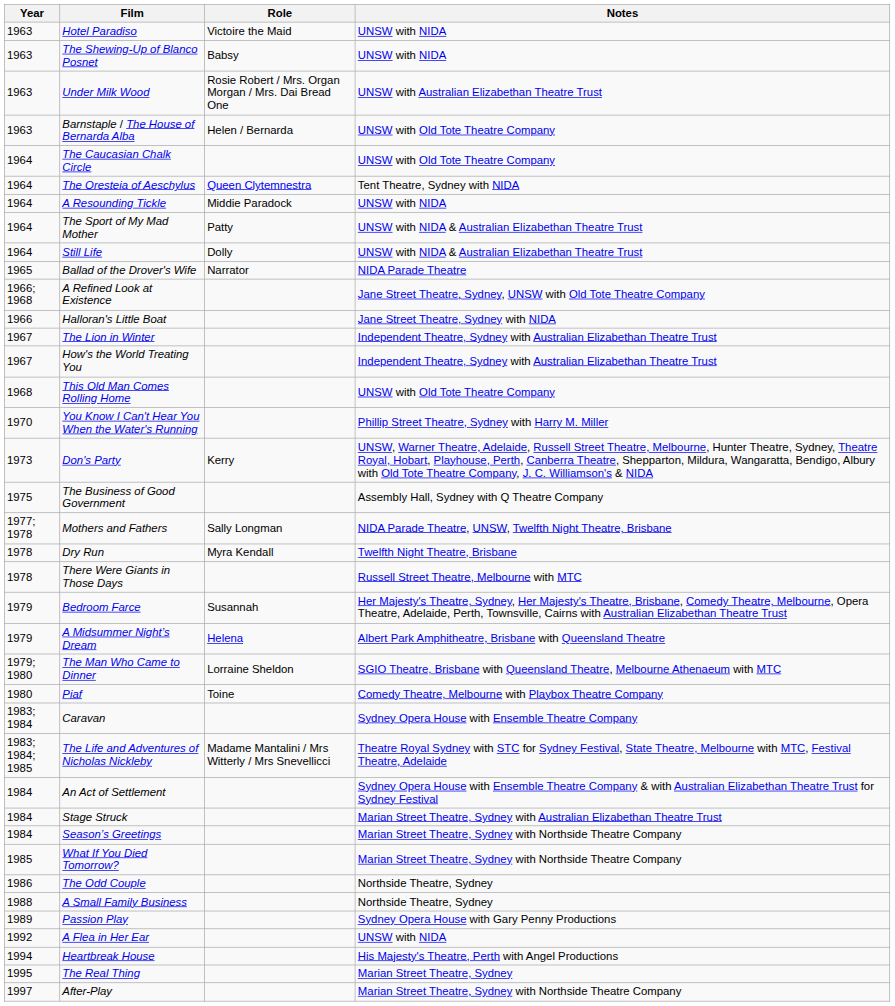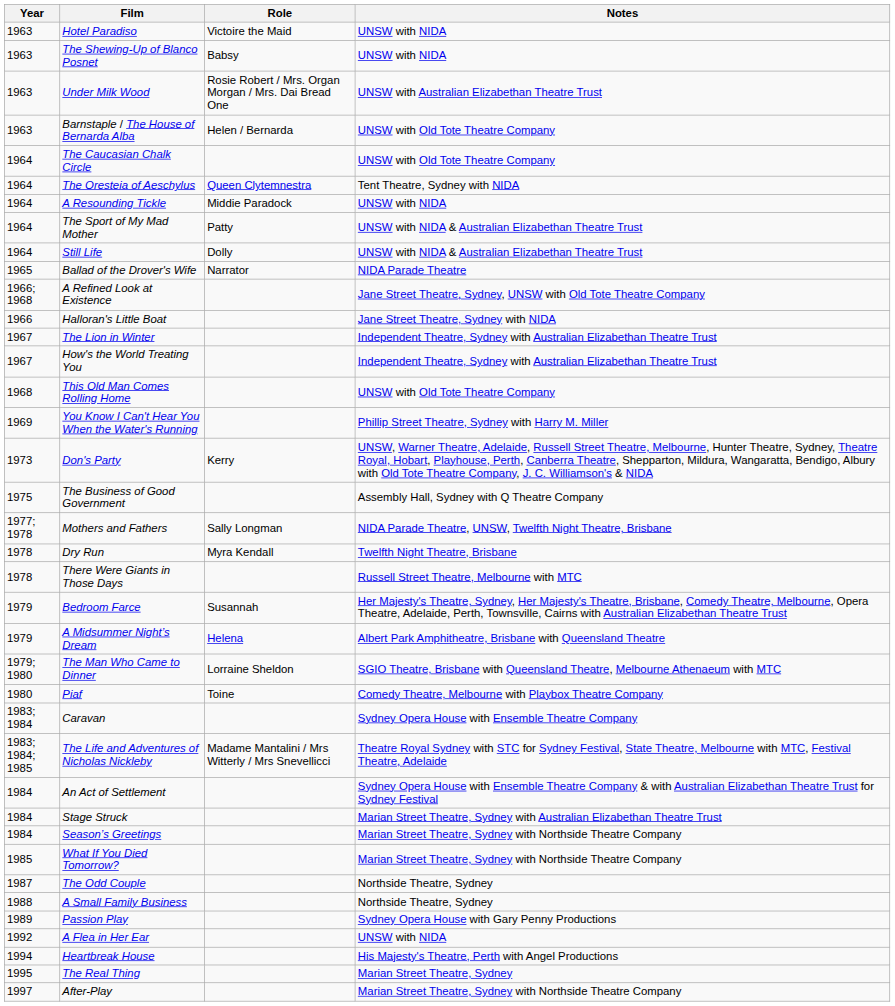 <table class="wikitable">
 <tr>
 <th>Year</th>
 <th>Film</th>
 <th>Role</th>
 <th>Notes</th>
 </tr>
 <tr>
 <td>1963</td>
 <td><em><a href='#'>Hotel Paradiso</a></em></td>
 <td>Victoire the Maid</td>
 <td><a href='#'>UNSW</a> with <a href='#'>NIDA</a></td>
 </tr>
 <tr>
 <td>1963</td>
 <td><em><a href='#'>The Shewing-Up of Blanco Posnet</a></em></td>
 <td>Babsy</td>
 <td><a href='#'>UNSW</a> with <a href='#'>NIDA</a></td>
 </tr>
 <tr>
 <td>1963</td>
 <td><em><a href='#'>Under Milk Wood</a></em></td>
 <td>Rosie Robert / Mrs. Organ Morgan / Mrs. Dai Bread One</td>
 <td><a href='#'>UNSW</a> with <a href='#'>Australian Elizabethan Theatre Trust</a></td>
 </tr>
 <tr>
 <td>1963</td>
 <td><em>Barnstaple</em> / <em><a href='#'>The House of Bernarda Alba</a></em></td>
 <td>Helen / Bernarda</td>
 <td><a href='#'>UNSW</a> with <a href='#'>Old Tote Theatre Company</a></td>
 </tr>
 <tr>
 <td>1964</td>
 <td><em><a href='#'>The Caucasian Chalk Circle</a></em></td>
 <td></td>
 <td><a href='#'>UNSW</a> with <a href='#'>Old Tote Theatre Company</a></td>
 </tr>
 <tr>
 <td>1964</td>
 <td><em><a href='#'>The Oresteia of Aeschylus</a></em></td>
 <td><a href='#'>Queen Clytemnestra</a></td>
 <td>Tent Theatre, Sydney with <a href='#'>NIDA</a></td>
 </tr>
 <tr>
 <td>1964</td>
 <td><em><a href='#'>A Resounding Tickle</a></em></td>
 <td>Middie Paradock</td>
 <td><a href='#'>UNSW</a> with <a href='#'>NIDA</a></td>
 </tr>
 <tr>
 <td>1964</td>
 <td><em>The Sport of My Mad Mother</em></td>
 <td>Patty</td>
 <td><a href='#'>UNSW</a> with <a href='#'>NIDA</a> & <a href='#'>Australian Elizabethan Theatre Trust</a></td>
 </tr>
 <tr>
 <td>1964</td>
 <td><em><a href='#'>Still Life</a></em></td>
 <td>Dolly</td>
 <td><a href='#'>UNSW</a> with <a href='#'>NIDA</a> & <a href='#'>Australian Elizabethan Theatre Trust</a></td>
 </tr>
 <tr>
 <td>1965</td>
 <td><em>Ballad of the Drover's Wife</em></td>
 <td>Narrator</td>
 <td><a href='#'>NIDA Parade Theatre</a></td>
 </tr>
 <tr>
 <td>1966; 1968</td>
 <td><em>A Refined Look at Existence</em></td>
 <td></td>
 <td><a href='#'>Jane Street Theatre, Sydney</a>, <a href='#'>UNSW</a> with <a href='#'>Old Tote Theatre Company</a></td>
 </tr>
 <tr>
 <td>1966</td>
 <td><em>Halloran's Little Boat</em></td>
 <td></td>
 <td><a href='#'>Jane Street Theatre, Sydney</a> with <a href='#'>NIDA</a></td>
 </tr>
 <tr>
 <td>1967</td>
 <td><em><a href='#'>The Lion in Winter</a></em></td>
 <td></td>
 <td><a href='#'>Independent Theatre, Sydney</a> with <a href='#'>Australian Elizabethan Theatre Trust</a></td>
 </tr>
 <tr>
 <td>1967</td>
 <td><em>How's the World Treating You</em></td>
 <td></td>
 <td><a href='#'>Independent Theatre, Sydney</a> with <a href='#'>Australian Elizabethan Theatre Trust</a></td>
 </tr>
 <tr>
 <td>1968</td>
 <td><em><a href='#'>This Old Man Comes Rolling Home</a></em></td>
 <td></td>
 <td><a href='#'>UNSW</a> with <a href='#'>Old Tote Theatre Company</a></td>
 </tr>
 <tr>
-<td>1970</td>
+<td>1969</td>
 <td><em><a href='#'>You Know I Can't Hear You When the Water's Running</a></em></td>
 <td></td>
 <td><a href='#'> Phillip Street Theatre, Sydney</a> with <a href='#'>Harry M. Miller</a></td>
 </tr>
 <tr>
 <td>1973</td>
 <td><em><a href='#'>Don's Party</a></em></td>
 <td>Kerry</td>
 <td><a href='#'>UNSW</a>, <a href='#'>Warner Theatre, Adelaide</a>, <a href='#'> Russell Street Theatre, Melbourne</a>, Hunter Theatre, Sydney, <a href='#'>Theatre Royal, Hobart</a>, <a href='#'>Playhouse, Perth</a>, <a href='#'>Canberra Theatre</a>, Shepparton, Mildura, Wangaratta, Bendigo, Albury with <a href='#'>Old Tote Theatre Company</a>, <a href='#'>J. C. Williamson's</a> & <a href='#'>NIDA</a></td>
 </tr>
 <tr>
 <td>1975</td>
 <td><em>The Business of Good Government</em></td>
 <td></td>
 <td>Assembly Hall, Sydney with Q Theatre Company</td>
 </tr>
 <tr>
 <td>1977; 1978</td>
 <td><em>Mothers and Fathers</em></td>
 <td>Sally Longman</td>
 <td><a href='#'>NIDA Parade Theatre</a>, <a href='#'>UNSW</a>, <a href='#'>Twelfth Night Theatre, Brisbane</a></td>
 </tr>
 <tr>
 <td>1978</td>
 <td><em>Dry Run</em></td>
 <td>Myra Kendall</td>
 <td><a href='#'>Twelfth Night Theatre, Brisbane</a></td>
 </tr>
 <tr>
 <td>1978</td>
 <td><em>There Were Giants in Those Days</em></td>
 <td></td>
 <td><a href='#'> Russell Street Theatre, Melbourne</a> with <a href='#'>MTC</a></td>
 </tr>
 <tr>
 <td>1979</td>
 <td><em><a href='#'>Bedroom Farce</a></em></td>
 <td>Susannah</td>
 <td><a href='#'>Her Majesty's Theatre, Sydney</a>, <a href='#'>Her Majesty's Theatre, Brisbane</a>, <a href='#'>Comedy Theatre, Melbourne</a>, Opera Theatre, Adelaide, Perth, Townsville, Cairns with <a href='#'>Australian Elizabethan Theatre Trust</a></td>
 </tr>
 <tr>
 <td>1979</td>
 <td><em><a href='#'>A Midsummer Night’s Dream</a></em></td>
 <td><a href='#'>Helena</a></td>
 <td><a href='#'>Albert Park Amphitheatre, Brisbane</a> with <a href='#'>Queensland Theatre</a></td>
 </tr>
 <tr>
 <td>1979; 1980</td>
 <td><em><a href='#'>The Man Who Came to Dinner</a></em></td>
 <td>Lorraine Sheldon</td>
 <td><a href='#'>SGIO Theatre, Brisbane</a> with <a href='#'>Queensland Theatre</a>, <a href='#'>Melbourne Athenaeum</a> with <a href='#'>MTC</a></td>
 </tr>
 <tr>
 <td>1980</td>
 <td><em><a href='#'>Piaf</a></em></td>
 <td>Toine</td>
 <td><a href='#'>Comedy Theatre, Melbourne</a> with <a href='#'>Playbox Theatre Company</a></td>
 </tr>
 <tr>
 <td>1983; 1984</td>
 <td><em>Caravan</em></td>
 <td></td>
 <td><a href='#'>Sydney Opera House</a> with <a href='#'>Ensemble Theatre Company</a></td>
 </tr>
 <tr>
 <td>1983; 1984; 1985</td>
 <td><em><a href='#'>The Life and Adventures of Nicholas Nickleby</a></em></td>
 <td>Madame Mantalini / Mrs Witterly / Mrs Snevellicci</td>
 <td><a href='#'>Theatre Royal Sydney</a> with <a href='#'>STC</a> for <a href='#'>Sydney Festival</a>, <a href='#'>State Theatre, Melbourne</a> with <a href='#'>MTC</a>, <a href='#'>Festival Theatre, Adelaide</a></td>
 </tr>
 <tr>
 <td>1984</td>
 <td><em>An Act of Settlement</em></td>
 <td></td>
 <td><a href='#'>Sydney Opera House</a> with <a href='#'>Ensemble Theatre Company</a> & with <a href='#'>Australian Elizabethan Theatre Trust</a> for <a href='#'>Sydney Festival</a></td>
 </tr>
 <tr>
 <td>1984</td>
 <td><em>Stage Struck</em></td>
 <td></td>
 <td><a href='#'>Marian Street Theatre, Sydney</a> with <a href='#'>Australian Elizabethan Theatre Trust</a></td>
 </tr>
 <tr>
 <td>1984</td>
 <td><em><a href='#'>Season’s Greetings</a></em></td>
 <td></td>
 <td><a href='#'>Marian Street Theatre, Sydney</a> with Northside Theatre Company</td>
 </tr>
 <tr>
 <td>1985</td>
 <td><em><a href='#'>What If You Died Tomorrow?</a></em></td>
 <td></td>
 <td><a href='#'>Marian Street Theatre, Sydney</a> with Northside Theatre Company</td>
 </tr>
 <tr>
-<td>1986</td>
+<td>1987</td>
 <td><em><a href='#'>The Odd Couple</a></em></td>
 <td></td>
 <td>Northside Theatre, Sydney</td>
 </tr>
 <tr>
 <td>1988</td>
 <td><em><a href='#'>A Small Family Business</a></em></td>
 <td></td>
 <td>Northside Theatre, Sydney</td>
 </tr>
 <tr>
 <td>1989</td>
 <td><em><a href='#'>Passion Play</a></em></td>
 <td></td>
 <td><a href='#'>Sydney Opera House</a> with Gary Penny Productions</td>
 </tr>
 <tr>
 <td>1992</td>
 <td><em><a href='#'>A Flea in Her Ear</a></em></td>
 <td></td>
 <td><a href='#'>UNSW</a> with <a href='#'>NIDA</a></td>
 </tr>
 <tr>
 <td>1994</td>
 <td><em><a href='#'>Heartbreak House</a></em></td>
 <td></td>
 <td><a href='#'>His Majesty's Theatre, Perth</a> with Angel Productions</td>
 </tr>
 <tr>
 <td>1995</td>
 <td><em><a href='#'>The Real Thing</a></em></td>
 <td></td>
 <td><a href='#'>Marian Street Theatre, Sydney</a></td>
 </tr>
 <tr>
 <td>1997</td>
 <td><em>After-Play</em></td>
 <td></td>
 <td><a href='#'>Marian Street Theatre, Sydney</a> with Northside Theatre Company</td>
 </tr>
 </table>
